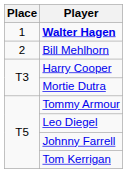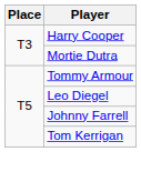 <table class=wikitable>
 <tr>
 <th>Place</th>
 <th>Player</th>
-</tr>
-<tr>
-<td align=center>1</td>
-<td> <strong><a href='#'>Walter Hagen</a></strong> </td>
-</tr>
-<tr>
-<td align=center>2</td>
-<td> <a href='#'>Bill Mehlhorn</a> </td>
 </tr>
 <tr>
 <td align=center rowspan=2>T3</td>
 <td> <a href='#'>Harry Cooper</a> </td>
 </tr>
 <tr>
 <td> <a href='#'>Mortie Dutra</a></td>
 </tr>
 <tr>
 <td align=center rowspan=4>T5</td>
 <td> <a href='#'>Tommy Armour</a>  </td>
 </tr>
 <tr>
 <td> <a href='#'>Leo Diegel</a></td>
 </tr>
 <tr>
 <td> <a href='#'>Johnny Farrell</a></td>
 </tr>
 <tr>
 <td> <a href='#'>Tom Kerrigan</a></td>
 </tr>
 </table>
